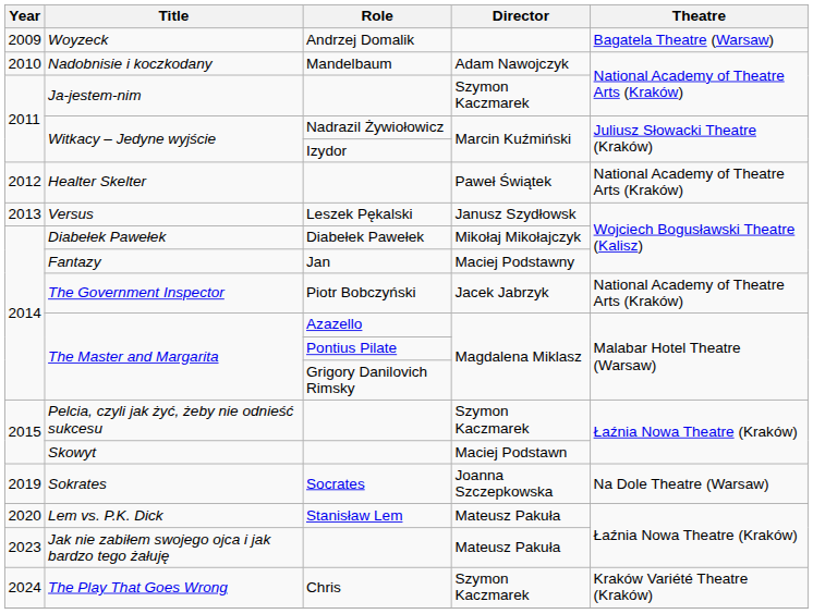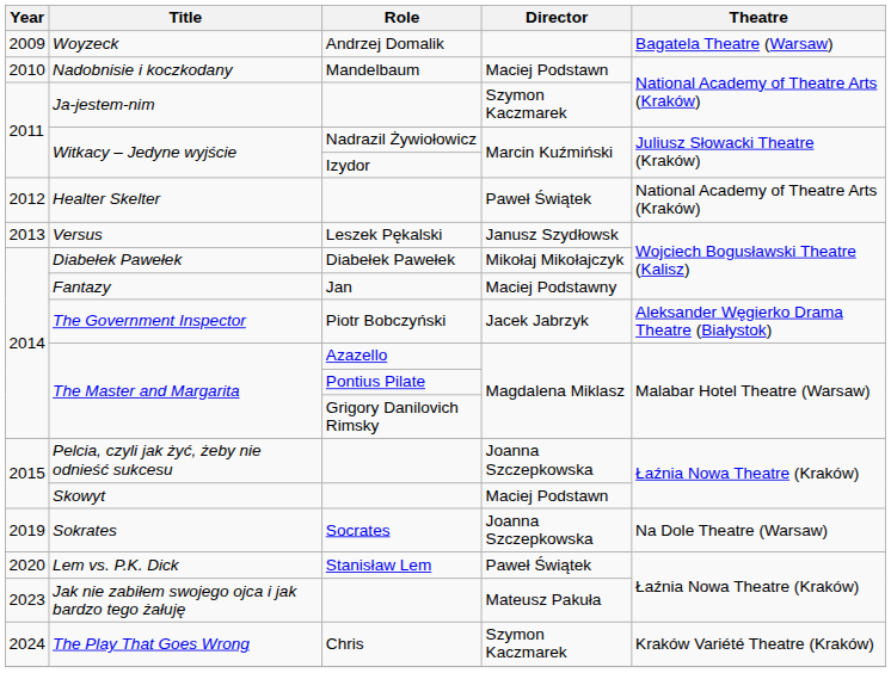 <table class="wikitable plainrowheaders sortable">
 <tr>
 <th scope="col">Year</th>
 <th scope="col">Title</th>
 <th scope="col">Role</th>
 <th scope="col">Director</th>
 <th scope="col">Theatre</th>
 </tr>
 <tr>
 <td>2009</td>
 <td><em>Woyzeck</em></td>
 <td>Andrzej Domalik</td>
 <td></td>
 <td><a href='#'>Bagatela Theatre</a> (<a href='#'>Warsaw</a>)</td>
 </tr>
 <tr>
 <td>2010</td>
 <td><em>Nadobnisie i koczkodany</em></td>
 <td>Mandelbaum</td>
-<td>Adam Nawojczyk</td>
+<td>Maciej Podstawn</td>
 <td rowspan=2><a href='#'>National Academy of Theatre Arts</a> (<a href='#'>Kraków</a>)</td>
 </tr>
 <tr>
 <td rowspan=3>2011</td>
 <td><em>Ja-jestem-nim</em></td>
 <td></td>
 <td>Szymon Kaczmarek</td>
 </tr>
 <tr>
 <td rowspan=2><em>Witkacy – Jedyne wyjście</em></td>
 <td>Nadrazil Żywiołowicz</td>
 <td rowspan=2>Marcin Kuźmiński</td>
 <td rowspan=2><a href='#'>Juliusz Słowacki Theatre</a> (Kraków)</td>
 </tr>
 <tr>
 <td>Izydor</td>
 </tr>
 <tr>
 <td>2012</td>
 <td><em>Healter Skelter</em></td>
 <td></td>
 <td>Paweł Świątek</td>
 <td>National Academy of Theatre Arts (Kraków)</td>
 </tr>
 <tr>
 <td>2013</td>
 <td><em>Versus</em></td>
 <td>Leszek Pękalski</td>
 <td>Janusz Szydłowsk</td>
 <td rowspan=3><a href='#'>Wojciech Bogusławski Theatre</a> (<a href='#'>Kalisz</a>)</td>
 </tr>
 <tr>
 <td rowspan=6>2014</td>
 <td><em>Diabełek Pawełek</em></td>
 <td>Diabełek Pawełek</td>
 <td>Mikołaj Mikołajczyk</td>
 </tr>
 <tr>
 <td><em>Fantazy</em></td>
 <td>Jan</td>
 <td>Maciej Podstawny</td>
 </tr>
 <tr>
 <td><em><a href='#'>The Government Inspector</a></em></td>
 <td>Piotr Bobczyński</td>
 <td>Jacek Jabrzyk</td>
-<td>National Academy of Theatre Arts (Kraków)</td>
+<td><a href='#'>Aleksander Węgierko Drama Theatre</a> (<a href='#'>Białystok</a>)</td>
 </tr>
 <tr>
 <td rowspan=3><em><a href='#'>The Master and Margarita</a></em></td>
 <td><a href='#'>Azazello</a></td>
 <td rowspan=3>Magdalena Miklasz</td>
 <td rowspan=3>Malabar Hotel Theatre (Warsaw)</td>
 </tr>
 <tr>
 <td><a href='#'>Pontius Pilate</a></td>
 </tr>
 <tr>
 <td>Grigory Danilovich Rimsky</td>
 </tr>
 <tr>
 <td rowspan=2>2015</td>
 <td><em>Pelcia, czyli jak żyć, żeby nie odnieść sukcesu</em></td>
 <td></td>
-<td>Szymon Kaczmarek</td>
+<td>Joanna Szczepkowska</td>
 <td rowspan=2><a href='#'>Łaźnia Nowa Theatre</a> (Kraków)</td>
 </tr>
 <tr>
 <td><em>Skowyt</em></td>
 <td></td>
 <td>Maciej Podstawn</td>
 </tr>
 <tr>
 <td>2019</td>
 <td><em>Sokrates</em></td>
 <td><a href='#'>Socrates</a></td>
 <td>Joanna Szczepkowska</td>
 <td>Na Dole Theatre (Warsaw)</td>
 </tr>
 <tr>
 <td>2020</td>
 <td><em>Lem vs. P.K. Dick</em></td>
 <td><a href='#'>Stanisław Lem</a></td>
-<td>Mateusz Pakuła</td>
+<td>Paweł Świątek</td>
 <td rowspan=2>Łaźnia Nowa Theatre (Kraków)</td>
 </tr>
 <tr>
 <td>2023</td>
 <td><em>Jak nie zabiłem swojego ojca i jak bardzo tego żałuję</em></td>
 <td></td>
 <td>Mateusz Pakuła</td>
 </tr>
 <tr>
 <td>2024</td>
 <td><em><a href='#'>The Play That Goes Wrong</a></em></td>
 <td>Chris</td>
 <td>Szymon Kaczmarek</td>
 <td>Kraków Variété Theatre (Kraków)</td>
 </tr>
 <tr>
 </tr>
 </table>
